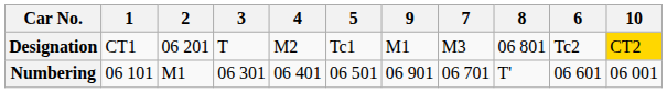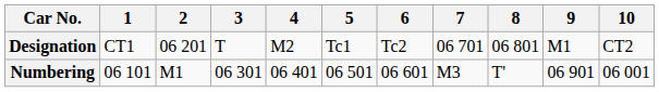 <table class="wikitable">
 <tr>
 <th>Car No.</th>
 <th>1</th>
 <th>2</th>
 <th>3</th>
 <th>4</th>
 <th>5</th>
-<th>9</th>
+<th>6</th>
 <th>7</th>
 <th>8</th>
-<th>6</th>
+<th>9</th>
 <th>10</th>
 </tr>
 <tr>
 <th>Designation</th>
 <td>CT1</td>
 <td>06 201</td>
 <td>T</td>
 <td>M2</td>
 <td>Tc1</td>
+<td>Tc2</td>
+<td>06 701</td>
+<td>06 801</td>
 <td>M1</td>
-<td>M3</td>
-<td>06 801</td>
-<td>Tc2</td>
-<td style="background: gold;">CT2</td>
+<td>CT2</td>
 </tr>
 <tr>
 <th>Numbering</th>
 <td>06 101</td>
 <td>M1</td>
 <td>06 301</td>
 <td>06 401</td>
 <td>06 501</td>
+<td>06 601</td>
+<td>M3</td>
+<td>T'</td>
 <td>06 901</td>
-<td>06 701</td>
-<td>T'</td>
-<td>06 601</td>
 <td>06 001</td>
 </tr>
 </table>
